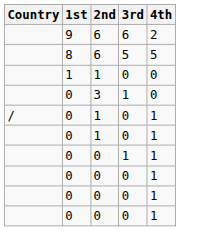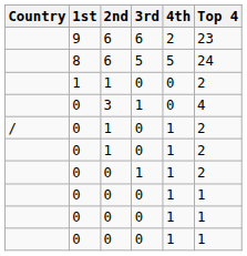 <table class="wikitable">
 <tr>
 <th>Country</th>
 <th>1st</th>
 <th>2nd</th>
 <th>3rd</th>
 <th>4th</th>
+<th>Top 4</th>
 </tr>
 <tr>
 <td></td>
 <td>9</td>
 <td>6</td>
 <td>6</td>
 <td>2</td>
+<td>23</td>
 </tr>
 <tr>
 <td></td>
 <td>8</td>
 <td>6</td>
 <td>5</td>
 <td>5</td>
+<td>24</td>
 </tr>
 <tr>
 <td></td>
 <td>1</td>
 <td>1</td>
 <td>0</td>
 <td>0</td>
+<td>2</td>
 </tr>
 <tr>
 <td></td>
 <td>0</td>
 <td>3</td>
 <td>1</td>
 <td>0</td>
+<td>4</td>
 </tr>
 <tr>
 <td> / </td>
 <td>0</td>
 <td>1</td>
 <td>0</td>
 <td>1</td>
+<td>2</td>
 </tr>
 <tr>
 <td></td>
 <td>0</td>
 <td>1</td>
 <td>0</td>
 <td>1</td>
+<td>2</td>
 </tr>
 <tr>
 <td></td>
+<td>0</td>
+<td>0</td>
+<td>1</td>
+<td>1</td>
+<td>2</td>
+</tr>
+<tr>
+<td></td>
+<td>0</td>
 <td>0</td>
 <td>0</td>
 <td>1</td>
 <td>1</td>
 </tr>
 <tr>
 <td></td>
 <td>0</td>
 <td>0</td>
 <td>0</td>
 <td>1</td>
-</tr>
-<tr>
-<td></td>
-<td>0</td>
-<td>0</td>
-<td>0</td>
 <td>1</td>
 </tr>
 <tr>
 <td></td>
 <td>0</td>
 <td>0</td>
 <td>0</td>
 <td>1</td>
+<td>1</td>
 </tr>
 </table>
